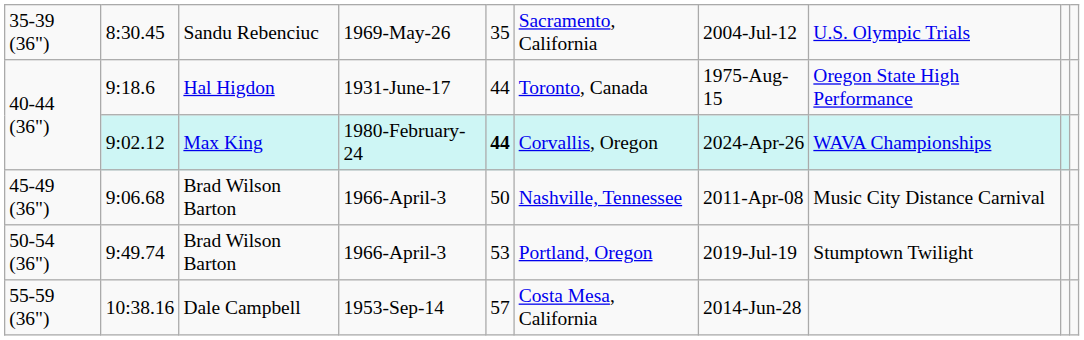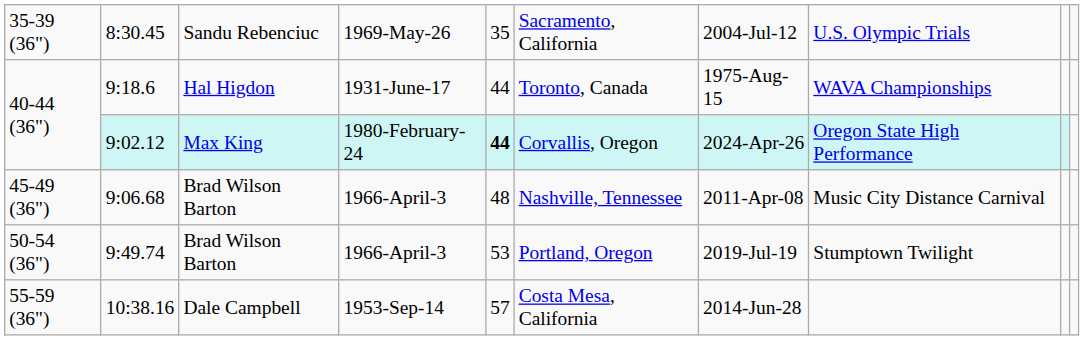 <table class="wikitable" style="font-size:95%; width: 95%">
 <tr>
 <td>35-39 (36")</td>
 <td>8:30.45</td>
 <td>Sandu Rebenciuc</td>
 <td>1969-May-26</td>
 <td>35</td>
 <td><a href='#'>Sacramento</a>, California</td>
 <td>2004-Jul-12</td>
 <td><a href='#'>U.S. Olympic Trials</a></td>
 <td></td>
 <td></td>
 </tr>
 <tr>
 <td rowspan=2>40-44 (36")</td>
 <td>9:18.6</td>
 <td><a href='#'>Hal Higdon</a></td>
 <td>1931-June-17</td>
 <td>44</td>
 <td><a href='#'>Toronto</a>, Canada</td>
 <td>1975-Aug-15</td>
-<td><a href='#'>Oregon State High Performance</a></td>
+<td><a href='#'>WAVA Championships</a></td>
 <td></td>
 <td></td>
 </tr>
 <tr bgcolor=#CEF6F5>
 <td>9:02.12</td>
 <td><a href='#'>Max King</a></td>
 <td>1980-February-24</td>
 <td><strong>44</strong></td>
 <td><a href='#'>Corvallis</a>, Oregon</td>
 <td>2024-Apr-26</td>
-<td><a href='#'>WAVA Championships</a></td>
+<td><a href='#'>Oregon State High Performance</a></td>
 <td></td>
 </tr>
 <tr>
 <td>45-49 (36")</td>
 <td>9:06.68</td>
 <td>Brad Wilson Barton</td>
 <td>1966-April-3</td>
-<td>50</td>
+<td>48</td>
 <td><a href='#'>Nashville, Tennessee</a></td>
 <td>2011-Apr-08</td>
 <td>Music City Distance Carnival</td>
 <td></td>
 <td></td>
 </tr>
 <tr>
 <td>50-54 (36")</td>
 <td>9:49.74</td>
 <td>Brad Wilson Barton</td>
 <td>1966-April-3</td>
 <td>53</td>
 <td><a href='#'>Portland, Oregon</a></td>
 <td>2019-Jul-19</td>
 <td>Stumptown Twilight</td>
 <td></td>
 <td></td>
 </tr>
 <tr>
 <td>55-59 (36")</td>
 <td>10:38.16</td>
 <td>Dale Campbell</td>
 <td>1953-Sep-14</td>
 <td>57</td>
 <td><a href='#'>Costa Mesa</a>, California</td>
 <td>2014-Jun-28</td>
 <td></td>
 <td></td>
 <td></td>
 </tr>
 </table>
